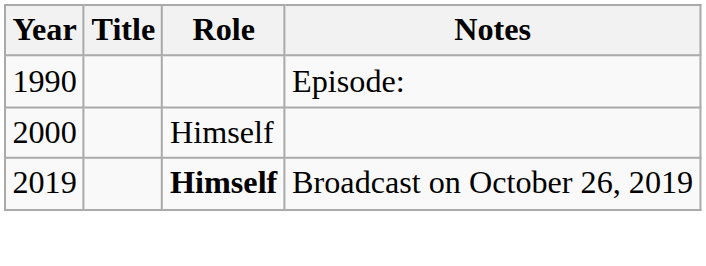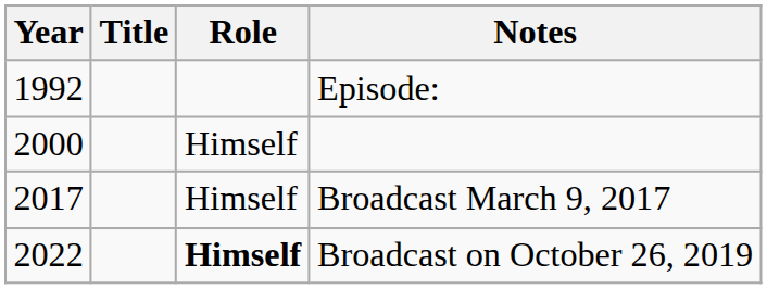 <table class="wikitable sortable">
 <tr>
 <th scope="col">Year</th>
 <th scope="col">Title</th>
 <th scope="col">Role</th>
 <th scope="col">Notes</th>
 </tr>
 <tr>
-<td>1990</td>
+<td>1992</td>
 <td></td>
 <td></td>
 <td>Episode: </td>
 </tr>
 <tr>
 <td>2000</td>
 <td></td>
 <td>Himself</td>
 <td></td>
 </tr>
 <tr>
-<td>2019</td>
+<td>2017</td>
+<td></td>
+<td>Himself</td>
+<td>Broadcast March 9, 2017</td>
+</tr>
+<tr>
+<td>2022</td>
 <td></td>
 <td><strong>Himself</strong></td>
 <td>Broadcast on October 26, 2019</td>
 </tr>
 </table>
